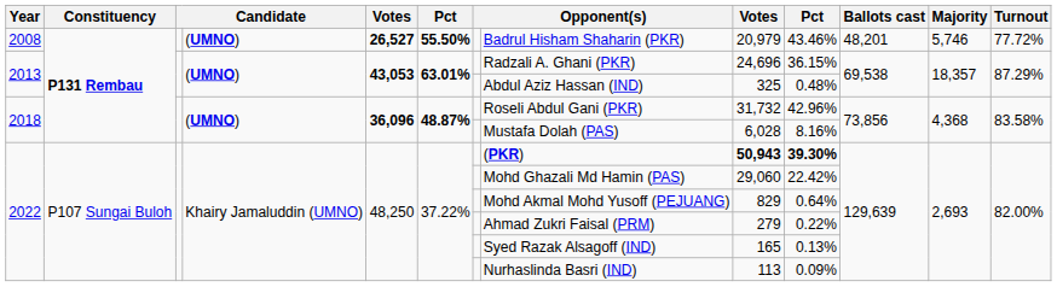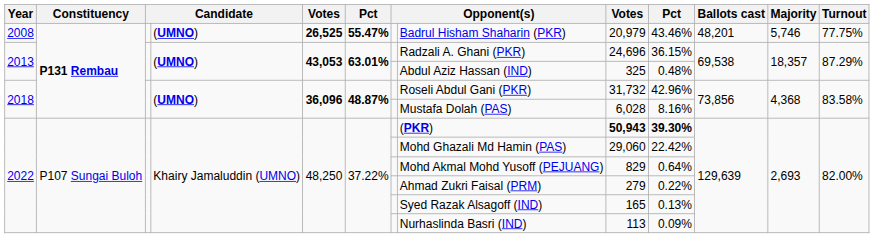 <table class="wikitable" style="margin:0.5em ; font-size:95%">
 <tr>
 <th>Year</th>
 <th>Constituency</th>
 <th colspan=2>Candidate</th>
 <th>Votes</th>
 <th>Pct</th>
 <th colspan=2>Opponent(s)</th>
 <th>Votes</th>
 <th>Pct</th>
 <th>Ballots cast</th>
 <th>Majority</th>
 <th>Turnout</th>
 </tr>
 <tr>
 <td><a href='#'>2008</a></td>
 <td rowspan="5"><strong>P131 <a href='#'>Rembau</a></strong></td>
 <td></td>
 <td> (<a href='#'><strong>UMNO</strong></a>)</td>
-<td align="right"><strong>26,527</strong></td>
-<td><strong>55.50%</strong></td>
+<td align="right"><strong>26,525</strong></td>
+<td><strong>55.47%</strong></td>
 <td></td>
 <td><a href='#'>Badrul Hisham Shaharin</a> (<a href='#'>PKR</a>)</td>
 <td align="right">20,979</td>
 <td>43.46%</td>
 <td>48,201</td>
 <td>5,746</td>
-<td>77.72%</td>
+<td>77.75%</td>
 </tr>
 <tr>
 <td rowspan=2><a href='#'>2013</a></td>
 <td rowspan=2 ></td>
 <td rowspan=2> (<a href='#'><strong>UMNO</strong></a>)</td>
 <td rowspan=2 align="right"><strong>43,053</strong></td>
 <td rowspan=2><strong>63.01%</strong></td>
 <td></td>
 <td>Radzali A. Ghani (<a href='#'>PKR</a>)</td>
 <td align="right">24,696</td>
 <td>36.15%</td>
 <td rowspan=2>69,538</td>
 <td rowspan=2>18,357</td>
 <td rowspan=2>87.29%</td>
 </tr>
 <tr>
 <td></td>
 <td>Abdul Aziz Hassan (<a href='#'>IND</a>)</td>
 <td align="right">325</td>
 <td align="right">0.48%</td>
 </tr>
 <tr>
 <td rowspan=2><a href='#'>2018</a></td>
 <td rowspan=2 ></td>
 <td rowspan=2> (<a href='#'><strong>UMNO</strong></a>)</td>
 <td rowspan=2 align="right"><strong>36,096</strong></td>
 <td rowspan=2><strong>48.87%</strong></td>
 <td></td>
 <td>Roseli Abdul Gani (<a href='#'>PKR</a>)</td>
 <td align="right">31,732</td>
 <td>42.96%</td>
 <td rowspan=2>73,856</td>
 <td rowspan=2>4,368</td>
 <td rowspan=2>83.58%</td>
 </tr>
 <tr>
 <td></td>
 <td>Mustafa Dolah (<a href='#'>PAS</a>)</td>
 <td align="right">6,028</td>
 <td align="right">8.16%</td>
 </tr>
 <tr>
 <td rowspan="6"><a href='#'>2022</a></td>
 <td rowspan="6">P107 <a href='#'>Sungai Buloh</a></td>
 <td rowspan="6" ></td>
 <td rowspan="6">Khairy Jamaluddin (<a href='#'>UMNO</a>)</td>
 <td rowspan="6" align="right">48,250</td>
 <td rowspan="6">37.22%</td>
 <td></td>
 <td> (<a href='#'><strong>PKR</strong></a>)</td>
 <td align="right"><strong>50,943</strong></td>
 <td><strong>39.30%</strong></td>
 <td rowspan="6">129,639</td>
 <td rowspan="6">2,693</td>
 <td rowspan="6">82.00%</td>
 </tr>
 <tr>
 <td bgcolor=></td>
 <td>Mohd Ghazali Md Hamin (<a href='#'>PAS</a>)</td>
 <td align="right">29,060</td>
 <td>22.42%</td>
 </tr>
 <tr>
 <td bgcolor=></td>
 <td>Mohd Akmal Mohd Yusoff (<a href='#'>PEJUANG</a>)</td>
 <td align="right">829</td>
 <td align="right">0.64%</td>
 </tr>
 <tr>
 <td bgcolor=></td>
 <td>Ahmad Zukri Faisal (<a href='#'>PRM</a>)</td>
 <td align="right">279</td>
 <td align="right">0.22%</td>
 </tr>
 <tr>
 <td></td>
 <td>Syed Razak Alsagoff (<a href='#'>IND</a>)</td>
 <td align="right">165</td>
 <td align="right">0.13%</td>
 </tr>
 <tr>
 <td></td>
 <td>Nurhaslinda Basri (<a href='#'>IND</a>)</td>
 <td align="right">113</td>
 <td align="right">0.09%</td>
 </tr>
 </table>
